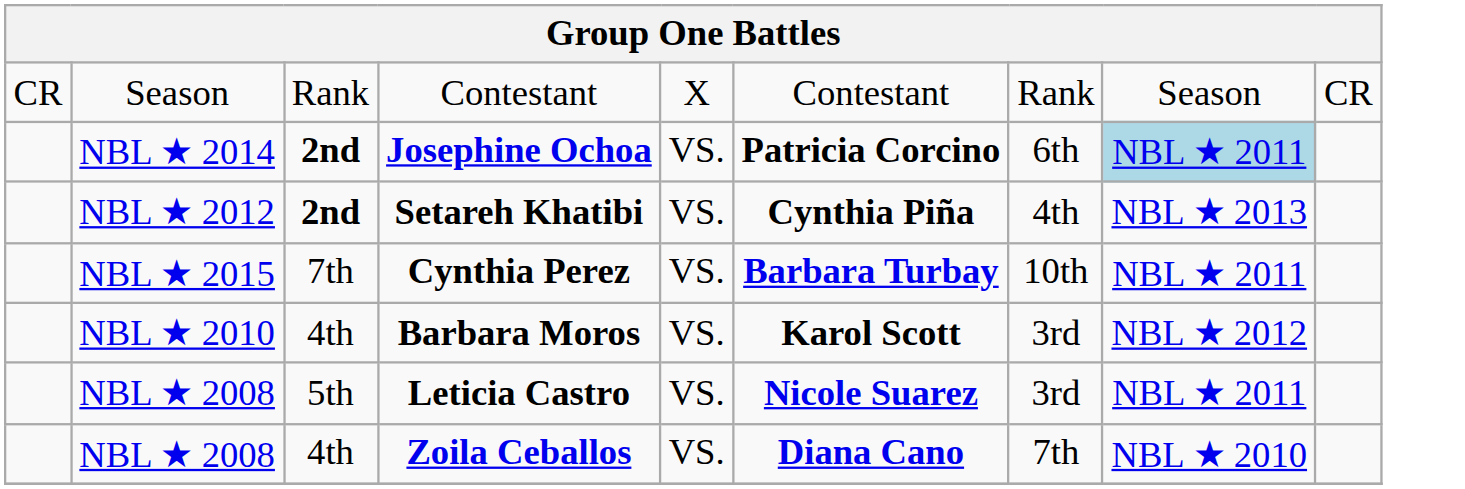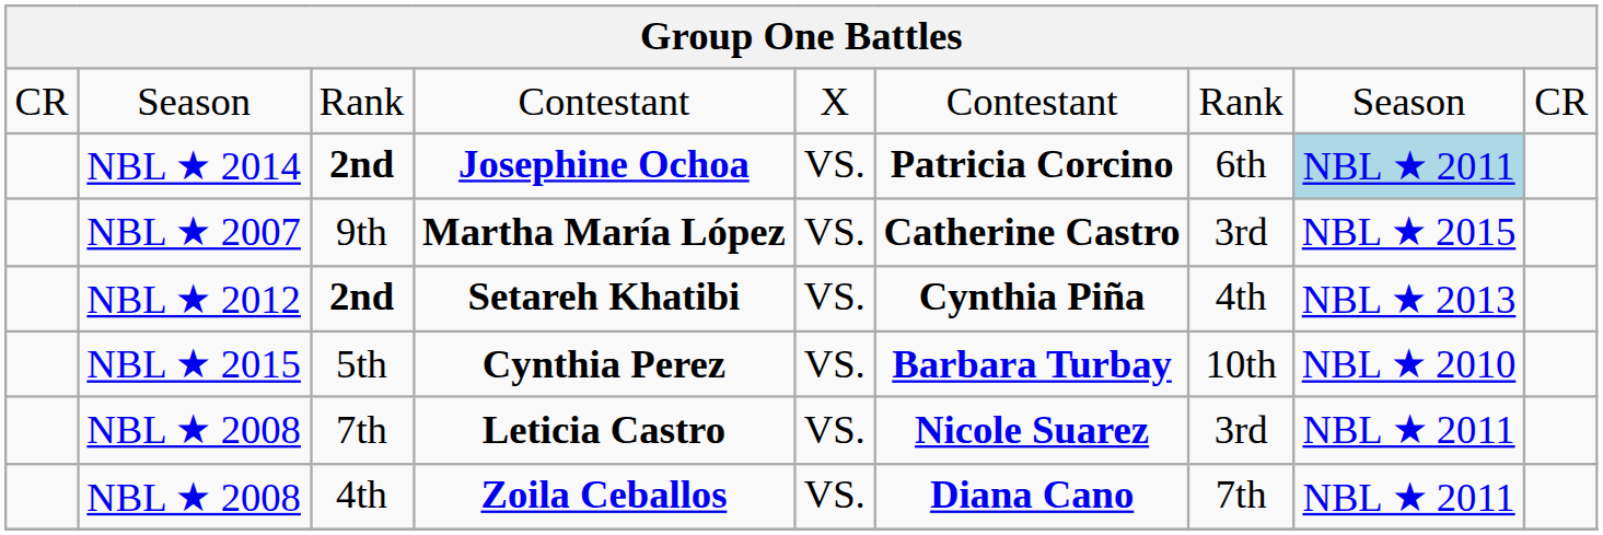 <table class="wikitable collapsible autocollapse" style="text-align:center;">
 <tr>
 <th colspan="9">Group One Battles</th>
 </tr>
 <tr>
 <td>CR</td>
 <td>Season</td>
 <td>Rank</td>
 <td>Contestant</td>
 <td>X</td>
 <td>Contestant</td>
 <td>Rank</td>
 <td>Season</td>
 <td>CR</td>
 </tr>
 <tr>
 <td></td>
 <td><a href='#'>NBL ★ 2014</a></td>
 <td><strong>2nd</strong></td>
 <td><strong><a href='#'>Josephine Ochoa</a></strong></td>
 <td>VS.</td>
 <td><strong>Patricia Corcino</strong></td>
 <td>6th</td>
 <td style="background: lightblue;"><a href='#'>NBL ★ 2011</a></td>
 <td></td>
 </tr>
 <tr>
 <td></td>
+<td><a href='#'>NBL ★ 2007</a></td>
+<td>9th</td>
+<td><strong>Martha María López</strong></td>
+<td>VS.</td>
+<td><strong>Catherine Castro</strong></td>
+<td>3rd</td>
+<td><a href='#'>NBL ★ 2015</a></td>
+<td></td>
+</tr>
+<tr>
+<td></td>
 <td><a href='#'>NBL ★ 2012</a></td>
 <td><strong>2nd</strong></td>
 <td><strong>Setareh Khatibi</strong></td>
 <td>VS.</td>
 <td><strong>Cynthia Piña</strong></td>
 <td>4th</td>
 <td><a href='#'>NBL ★ 2013</a></td>
 <td></td>
 </tr>
 <tr>
 <td></td>
 <td><a href='#'>NBL ★ 2015</a></td>
-<td>7th</td>
+<td>5th</td>
 <td><strong>Cynthia Perez</strong></td>
 <td>VS.</td>
 <td><strong><a href='#'>Barbara Turbay</a></strong></td>
 <td>10th</td>
-<td><a href='#'>NBL ★ 2011</a></td>
-<td></td>
-</tr>
-<tr>
-<td></td>
 <td><a href='#'>NBL ★ 2010</a></td>
-<td>4th</td>
-<td><strong>Barbara Moros</strong></td>
-<td>VS.</td>
-<td><strong>Karol Scott</strong></td>
-<td>3rd</td>
-<td><a href='#'>NBL ★ 2012</a></td>
 <td></td>
 </tr>
 <tr>
 <td></td>
 <td><a href='#'>NBL ★ 2008</a></td>
-<td>5th</td>
+<td>7th</td>
 <td><strong>Leticia Castro</strong></td>
 <td>VS.</td>
 <td><strong><a href='#'>Nicole Suarez</a></strong></td>
 <td>3rd</td>
 <td><a href='#'>NBL ★ 2011</a></td>
 <td></td>
 </tr>
 <tr>
 <td></td>
 <td><a href='#'>NBL ★ 2008</a></td>
 <td>4th</td>
 <td><strong><a href='#'>Zoila Ceballos</a></strong></td>
 <td>VS.</td>
 <td><strong><a href='#'>Diana Cano</a></strong></td>
 <td>7th</td>
-<td><a href='#'>NBL ★ 2010</a></td>
+<td><a href='#'>NBL ★ 2011</a></td>
 <td></td>
 </tr>
 <tr>
 </tr>
 </table>
